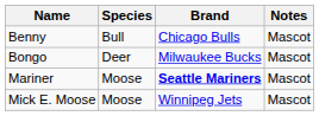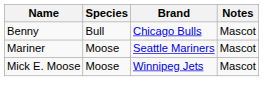 <table class="wikitable sortable">
 <tr>
 <th>Name</th>
 <th>Species</th>
 <th>Brand</th>
 <th>Notes</th>
 </tr>
 <tr>
 <td>Benny</td>
 <td>Bull</td>
 <td><a href='#'>Chicago Bulls</a></td>
 <td>Mascot</td>
 </tr>
 <tr>
-<td>Bongo</td>
-<td>Deer</td>
-<td><a href='#'>Milwaukee Bucks</a></td>
-<td>Mascot</td>
-</tr>
-<tr>
 <td>Mariner</td>
 <td>Moose</td>
-<td><strong><a href='#'>Seattle Mariners</a></strong></td>
+<td><a href='#'>Seattle Mariners</a></td>
 <td>Mascot</td>
 </tr>
 <tr>
 <td>Mick E. Moose</td>
 <td>Moose</td>
 <td><a href='#'>Winnipeg Jets</a></td>
 <td>Mascot</td>
 </tr>
 </table>
